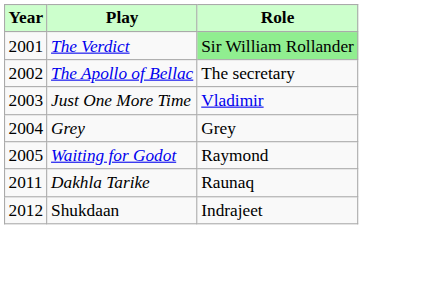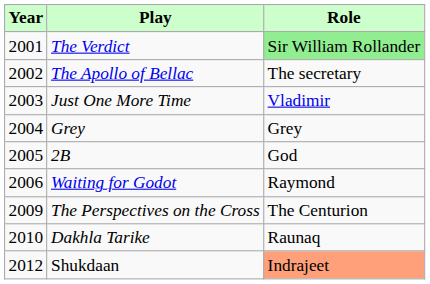 <table class="wikitable sortable">
 <tr>
 <th style="background:#cfc; text-align:center;">Year</th>
 <th style="background:#cfc; text-align:center;">Play</th>
 <th style="background:#cfc; text-align:center;">Role</th>
 </tr>
 <tr>
 <td>2001</td>
 <td><em><a href='#'>The Verdict</a></em></td>
 <td style="background: lightgreen;">Sir William Rollander</td>
 </tr>
 <tr>
 <td>2002</td>
 <td><em><a href='#'>The Apollo of Bellac</a></em></td>
 <td>The secretary</td>
 </tr>
 <tr>
 <td>2003</td>
 <td><em>Just One More Time</em></td>
 <td><a href='#'>Vladimir</a></td>
 </tr>
 <tr>
 <td>2004</td>
 <td><em>Grey</em></td>
 <td>Grey</td>
 </tr>
 <tr>
 <td>2005</td>
+<td><em>2B</em></td>
+<td>God</td>
+</tr>
+<tr>
+<td>2006</td>
 <td><em><a href='#'>Waiting for Godot</a></em></td>
 <td>Raymond</td>
 </tr>
 <tr>
-<td>2011</td>
+<td>2009</td>
+<td><em>The Perspectives on the Cross</em></td>
+<td>The Centurion</td>
+</tr>
+<tr>
+<td>2010</td>
 <td><em>Dakhla Tarike</em></td>
 <td>Raunaq</td>
 </tr>
 <tr>
 <td>2012</td>
 <td>Shukdaan</td>
-<td>Indrajeet</td>
+<td style="background: lightsalmon;">Indrajeet</td>
 </tr>
 </table>
